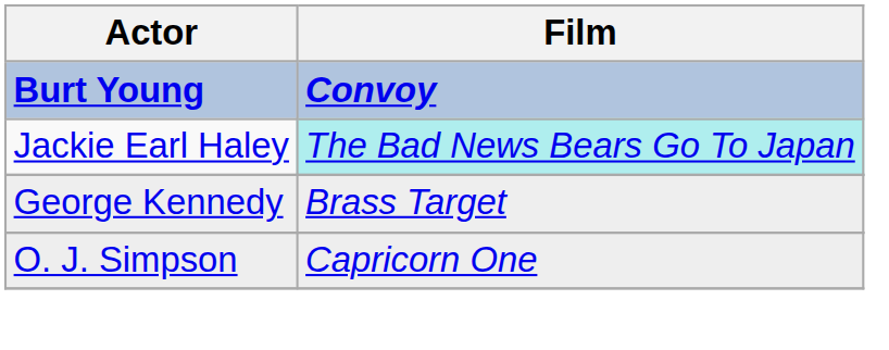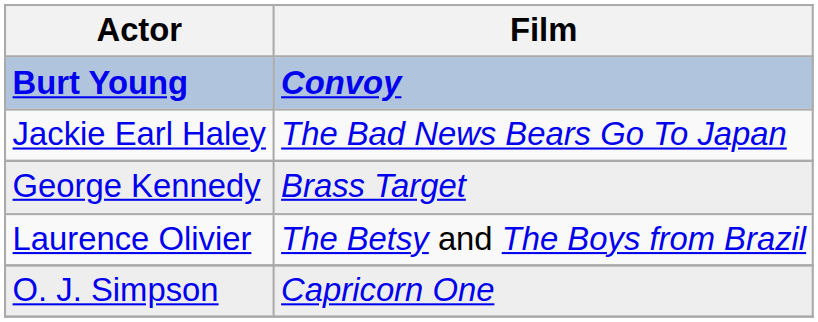 <table class="wikitable sortable plainrowheaders">
 <tr>
 <th>Actor</th>
 <th>Film</th>
 </tr>
 <tr style="background:#B0C4DE">
 <td><strong><a href='#'>Burt Young</a></strong></td>
 <td><strong><em><a href='#'>Convoy</a></em></strong></td>
 </tr>
 <tr>
 <td><a href='#'>Jackie Earl Haley</a></td>
-<td style="background: paleturquoise;"><em><a href='#'>The Bad News Bears Go To Japan</a></em></td>
+<td><em><a href='#'>The Bad News Bears Go To Japan</a></em></td>
 </tr>
 <tr>
 </tr>
 <tr style="background:#eee;">
 <td><a href='#'>George Kennedy</a></td>
 <td><em><a href='#'>Brass Target</a></em></td>
+</tr>
+<tr>
+<td><a href='#'>Laurence Olivier</a></td>
+<td><em><a href='#'>The Betsy</a></em> and <em><a href='#'>The Boys from Brazil</a></em></td>
 </tr>
 <tr>
 </tr>
 <tr style="background:#eee;">
 <td><a href='#'>O. J. Simpson</a></td>
 <td><em><a href='#'>Capricorn One</a></em></td>
 </tr>
 <tr>
 </tr>
 </table>
